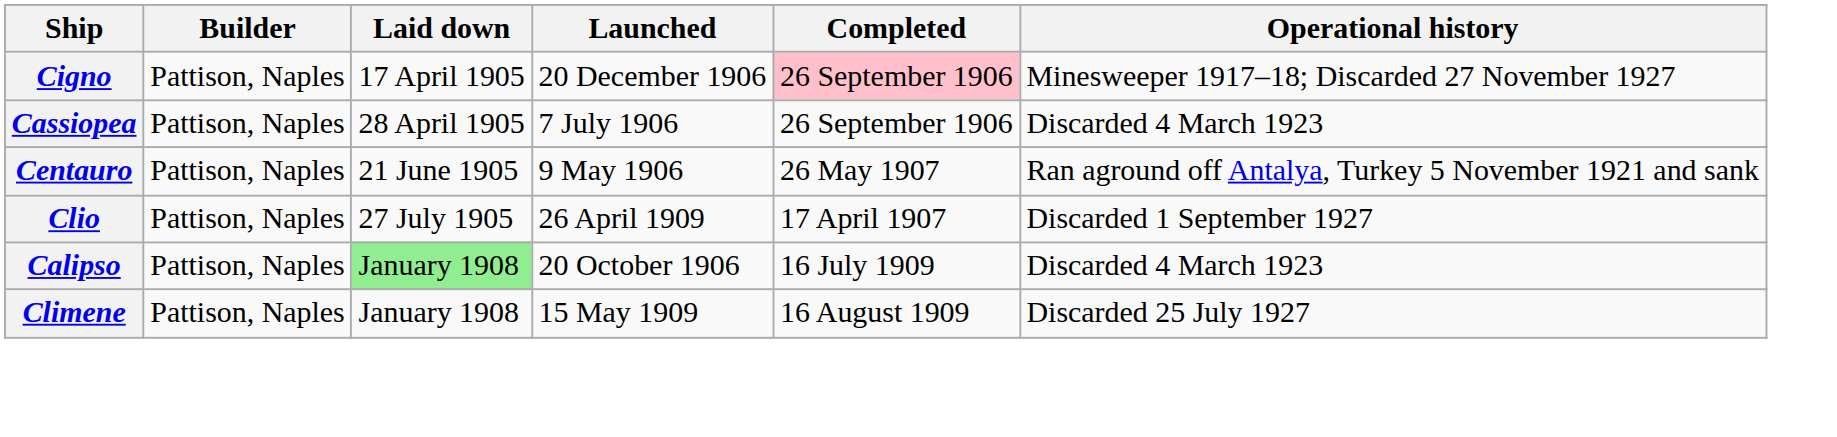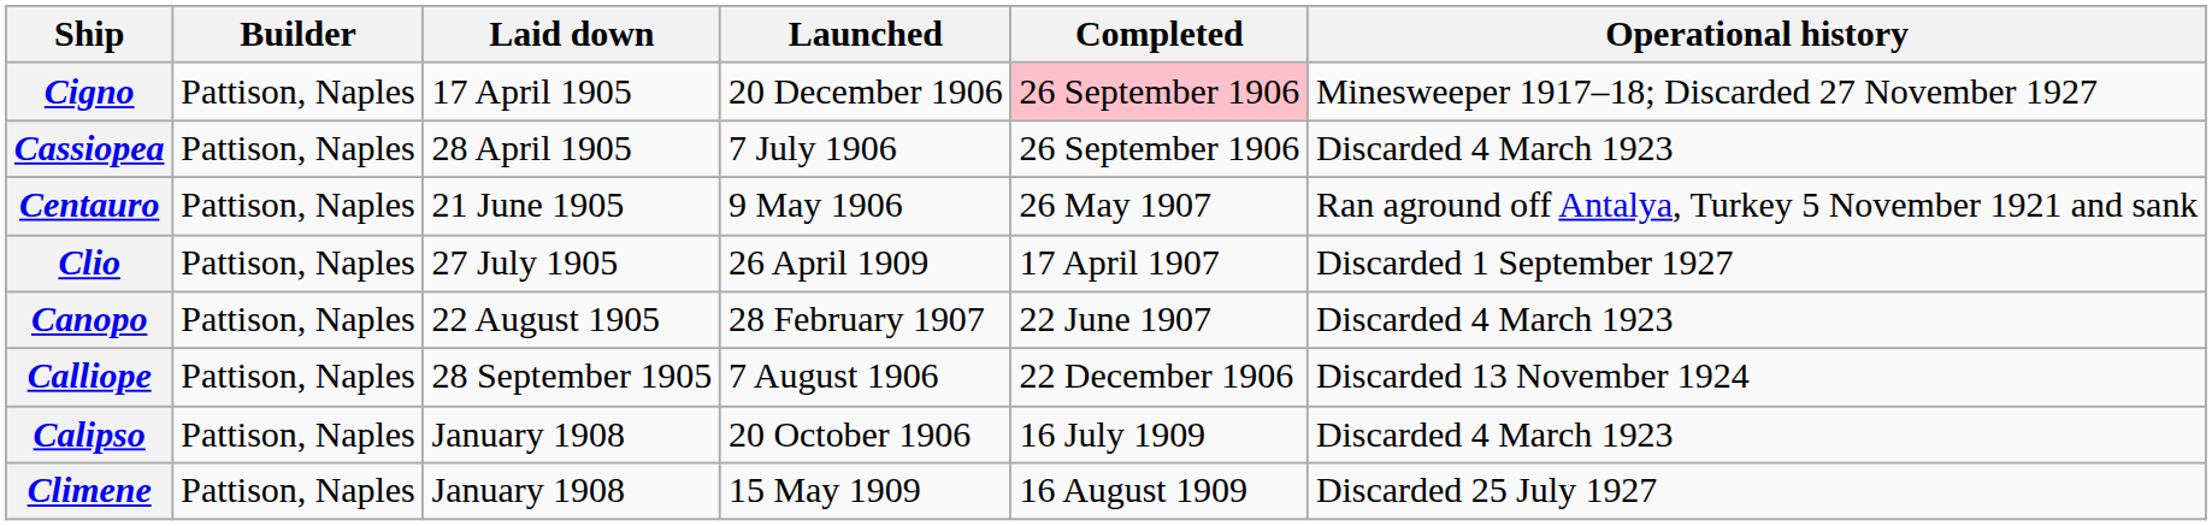 <table class="wikitable plainrowheaders">
 <tr>
 <th scope="col">Ship</th>
 <th scope="col">Builder </th>
 <th scope="col">Laid down </th>
 <th scope="col">Launched </th>
 <th scope="col">Completed </th>
 <th scope="col">Operational history</th>
 </tr>
 <tr>
 <th scope="row"><a href='#'><em>Cigno</em></a></th>
 <td>Pattison, Naples</td>
 <td>17 April 1905</td>
 <td>20 December 1906</td>
 <td style="background: pink;">26 September 1906</td>
 <td>Minesweeper 1917–18; Discarded 27 November 1927</td>
 </tr>
 <tr>
 <th scope="row"><a href='#'><em>Cassiopea</em></a></th>
 <td>Pattison, Naples</td>
 <td>28 April 1905</td>
 <td>7 July 1906</td>
 <td>26 September 1906</td>
 <td>Discarded 4 March 1923</td>
 </tr>
 <tr>
 <th scope="row"><a href='#'><em>Centauro</em></a></th>
 <td>Pattison, Naples</td>
 <td>21 June 1905</td>
 <td>9 May 1906</td>
 <td>26 May 1907</td>
 <td>Ran aground off <a href='#'>Antalya</a>, Turkey 5 November 1921 and sank</td>
 </tr>
 <tr>
 <th scope="row"><a href='#'><em>Clio</em></a></th>
 <td>Pattison, Naples</td>
 <td>27 July 1905</td>
 <td>26 April 1909</td>
 <td>17 April 1907</td>
 <td>Discarded 1 September 1927</td>
 </tr>
 <tr>
+<th scope="row"><a href='#'><em>Canopo</em></a></th>
+<td>Pattison, Naples</td>
+<td>22 August 1905</td>
+<td>28 February 1907</td>
+<td>22 June 1907</td>
+<td>Discarded 4 March 1923</td>
+</tr>
+<tr>
+<th scope="row"><a href='#'><em>Calliope</em></a></th>
+<td>Pattison, Naples</td>
+<td>28 September 1905</td>
+<td>7 August 1906</td>
+<td>22 December 1906</td>
+<td>Discarded 13 November 1924</td>
+</tr>
+<tr>
 <th scope="row"><a href='#'><em>Calipso</em></a></th>
 <td>Pattison, Naples</td>
-<td style="background: lightgreen;">January 1908</td>
+<td>January 1908</td>
 <td>20 October 1906</td>
 <td>16 July 1909</td>
 <td>Discarded 4 March 1923</td>
 </tr>
 <tr>
 <th scope="row"><a href='#'><em>Climene</em></a></th>
 <td>Pattison, Naples</td>
 <td>January 1908</td>
 <td>15 May 1909</td>
 <td>16 August 1909</td>
 <td>Discarded 25 July 1927</td>
 </tr>
 </table>
